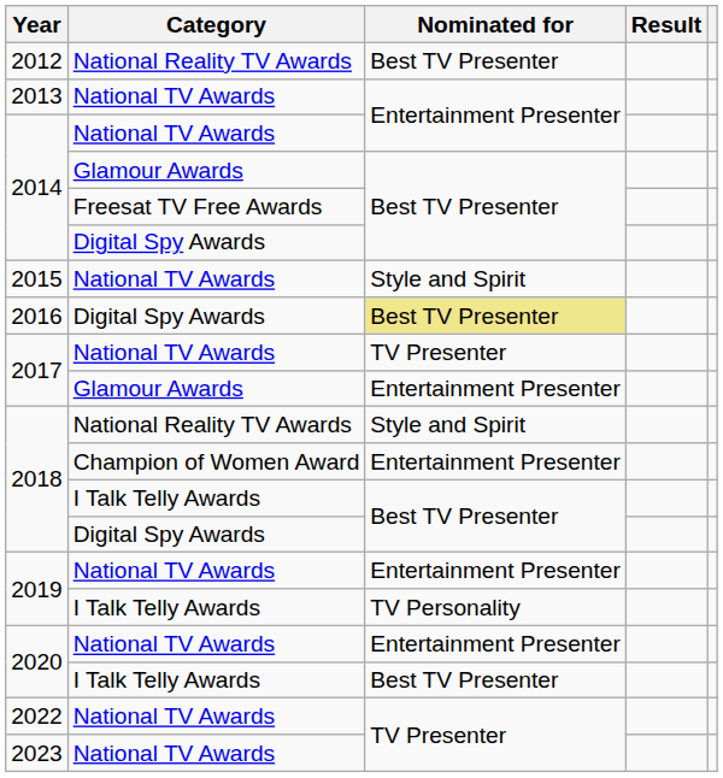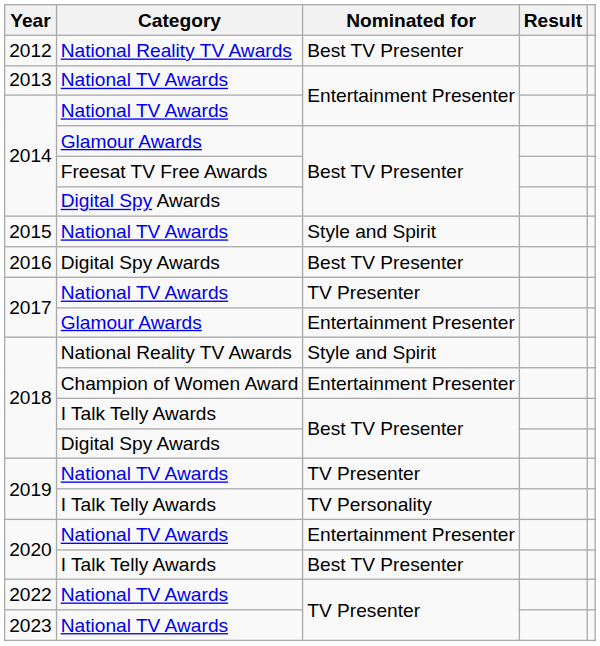 <table class="wikitable plainrowheaders" style="font-size: 90%">
 <tr>
 <th scope="col">Year</th>
 <th scope="col">Category</th>
 <th scope="col">Nominated for</th>
 <th scope="col">Result</th>
 <th scope="col"></th>
 </tr>
 <tr>
 <td align="center">2012</td>
 <td><a href='#'>National Reality TV Awards</a></td>
 <td>Best TV Presenter</td>
 <td></td>
 <td align="center"></td>
 </tr>
 <tr>
 <td align="center">2013</td>
 <td><a href='#'>National TV Awards</a></td>
 <td rowspan = "2">Entertainment Presenter</td>
 <td></td>
 <td align="center"></td>
 </tr>
 <tr>
 <td rowspan = "4" align="center">2014</td>
 <td><a href='#'>National TV Awards</a></td>
 <td></td>
 <td align="center"></td>
 </tr>
 <tr>
 <td><a href='#'>Glamour Awards</a></td>
 <td rowspan = "3">Best TV Presenter</td>
 <td></td>
 <td align="center"></td>
 </tr>
 <tr>
 <td>Freesat TV Free Awards</td>
 <td></td>
 <td align="center"></td>
 </tr>
 <tr>
 <td><a href='#'>Digital Spy</a> Awards</td>
 <td></td>
 <td align="center"></td>
 </tr>
 <tr>
 <td align="center">2015</td>
 <td><a href='#'>National TV Awards</a></td>
 <td>Style and Spirit</td>
 <td></td>
 <td align="center"></td>
 </tr>
 <tr>
 <td align="center">2016</td>
 <td>Digital Spy Awards</td>
-<td style="background: khaki;">Best TV Presenter</td>
+<td>Best TV Presenter</td>
 <td></td>
 <td align="center"></td>
 </tr>
 <tr>
 <td rowspan = "2" align="center">2017</td>
 <td><a href='#'>National TV Awards</a></td>
 <td>TV Presenter</td>
 <td></td>
 <td align="center"></td>
 </tr>
 <tr>
 <td><a href='#'>Glamour Awards</a></td>
 <td>Entertainment Presenter</td>
 <td></td>
 <td align="center"></td>
 </tr>
 <tr>
 <td rowspan = "4" align="center">2018</td>
 <td>National Reality TV Awards</td>
 <td>Style and Spirit</td>
 <td></td>
 <td align="center"></td>
 </tr>
 <tr>
 <td>Champion of Women Award</td>
 <td>Entertainment Presenter</td>
 <td></td>
 <td align="center"></td>
 </tr>
 <tr>
 <td>I Talk Telly Awards</td>
 <td rowspan = "2">Best TV Presenter</td>
 <td></td>
 <td align="center"></td>
 </tr>
 <tr>
 <td>Digital Spy Awards</td>
 <td></td>
 <td align="center"></td>
 </tr>
 <tr>
 <td rowspan = "2" align="center">2019</td>
 <td><a href='#'>National TV Awards</a></td>
-<td>Entertainment Presenter</td>
+<td>TV Presenter</td>
 <td></td>
 <td align="center"></td>
 </tr>
 <tr>
 <td>I Talk Telly Awards</td>
 <td>TV Personality</td>
 <td></td>
 <td align="center"></td>
 </tr>
 <tr>
 <td rowspan = "2" align="center">2020</td>
 <td><a href='#'>National TV Awards</a></td>
 <td>Entertainment Presenter</td>
 <td></td>
 <td align="center"></td>
 </tr>
 <tr>
 <td>I Talk Telly Awards</td>
 <td>Best TV Presenter</td>
 <td></td>
 <td align="center"></td>
 </tr>
 <tr>
 <td align="center">2022</td>
 <td><a href='#'>National TV Awards</a></td>
 <td rowspan = "2">TV Presenter</td>
 <td></td>
 <td align="center"></td>
 </tr>
 <tr>
 <td align="center">2023</td>
 <td><a href='#'>National TV Awards</a></td>
 <td></td>
 <td align="center"></td>
 </tr>
 </table>
